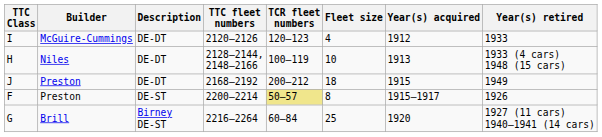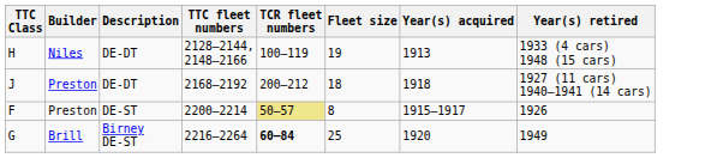 <table class="wikitable">
 <tr>
 <th>TTC<br>Class</th>
 <th>Builder</th>
 <th>Description</th>
 <th>TTC fleet<br>numbers</th>
 <th>TCR fleet<br>numbers</th>
 <th>Fleet size</th>
 <th>Year(s) acquired</th>
 <th>Year(s) retired</th>
 </tr>
 <tr>
-<td>I</td>
-<td><a href='#'>McGuire-Cummings</a></td>
-<td>DE-DT</td>
-<td>2120–2126</td>
-<td>120–123</td>
-<td>4</td>
-<td>1912</td>
-<td>1933</td>
-</tr>
-<tr>
 <td>H</td>
 <td><a href='#'>Niles</a></td>
 <td>DE-DT</td>
 <td>2128–2144,<br>2148–2166</td>
 <td>100–119</td>
-<td>10</td>
+<td>19</td>
 <td>1913</td>
 <td>1933 (4 cars)<br>1948 (15 cars)</td>
 </tr>
 <tr>
 <td>J</td>
 <td><a href='#'>Preston</a></td>
 <td>DE-DT</td>
 <td>2168–2192</td>
 <td>200–212</td>
 <td>18</td>
-<td>1915</td>
-<td>1949</td>
+<td>1918</td>
+<td>1927 (11 cars)<br>1940–1941 (14 cars)</td>
 </tr>
 <tr>
 <td>F</td>
 <td>Preston</td>
 <td>DE-ST</td>
 <td>2200–2214</td>
 <td style="background: khaki;">50–57</td>
 <td>8</td>
 <td>1915–1917</td>
 <td>1926</td>
 </tr>
 <tr>
 <td>G</td>
 <td><a href='#'>Brill</a></td>
 <td><a href='#'>Birney</a><br>DE-ST</td>
 <td>2216–2264</td>
-<td>60–84</td>
+<td><strong>60–84</strong></td>
 <td>25</td>
 <td>1920</td>
-<td>1927 (11 cars)<br>1940–1941 (14 cars)</td>
+<td>1949</td>
 </tr>
 </table>
